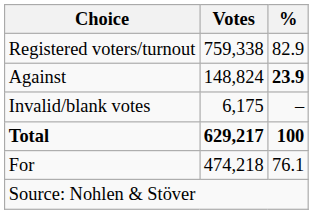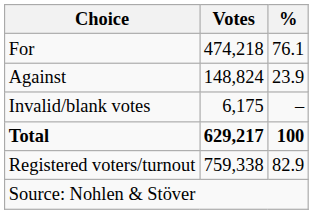 <table class=wikitable style=text-align:right>
 <tr>
 <th>Choice</th>
 <th>Votes</th>
 <th>%</th>
 </tr>
 <tr>
-<td align=left>Registered voters/turnout</td>
-<td>759,338</td>
-<td>82.9</td>
+<td align=left>For</td>
+<td>474,218</td>
+<td>76.1</td>
 </tr>
 <tr>
 <td align=left>Against</td>
 <td>148,824</td>
-<td><strong>23.9</strong></td>
+<td>23.9</td>
 </tr>
 <tr>
 <td align=left>Invalid/blank votes</td>
 <td>6,175</td>
 <td>–</td>
 </tr>
 <tr>
 <td align=left><strong>Total</strong></td>
 <td><strong>629,217</strong></td>
 <td><strong>100</strong></td>
 </tr>
 <tr>
-<td align=left>For</td>
-<td>474,218</td>
-<td>76.1</td>
+<td align=left>Registered voters/turnout</td>
+<td>759,338</td>
+<td>82.9</td>
 </tr>
 <tr>
 <td align=left colspan=3>Source: Nohlen & Stöver</td>
 </tr>
 </table>
